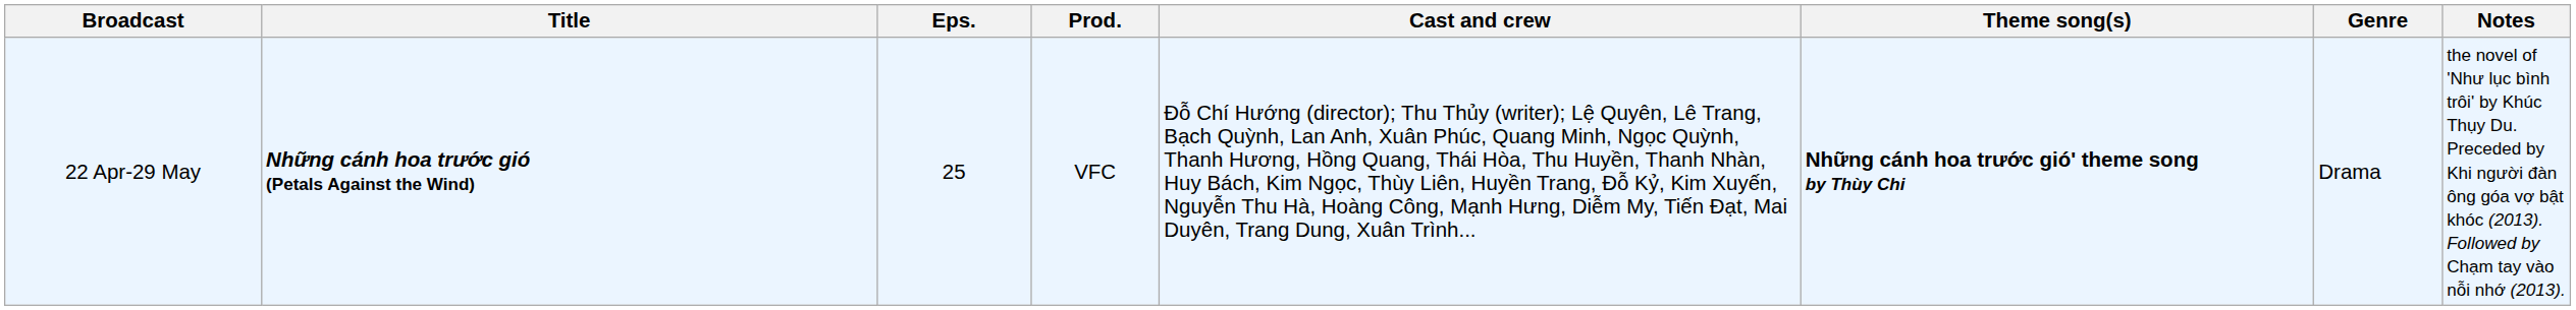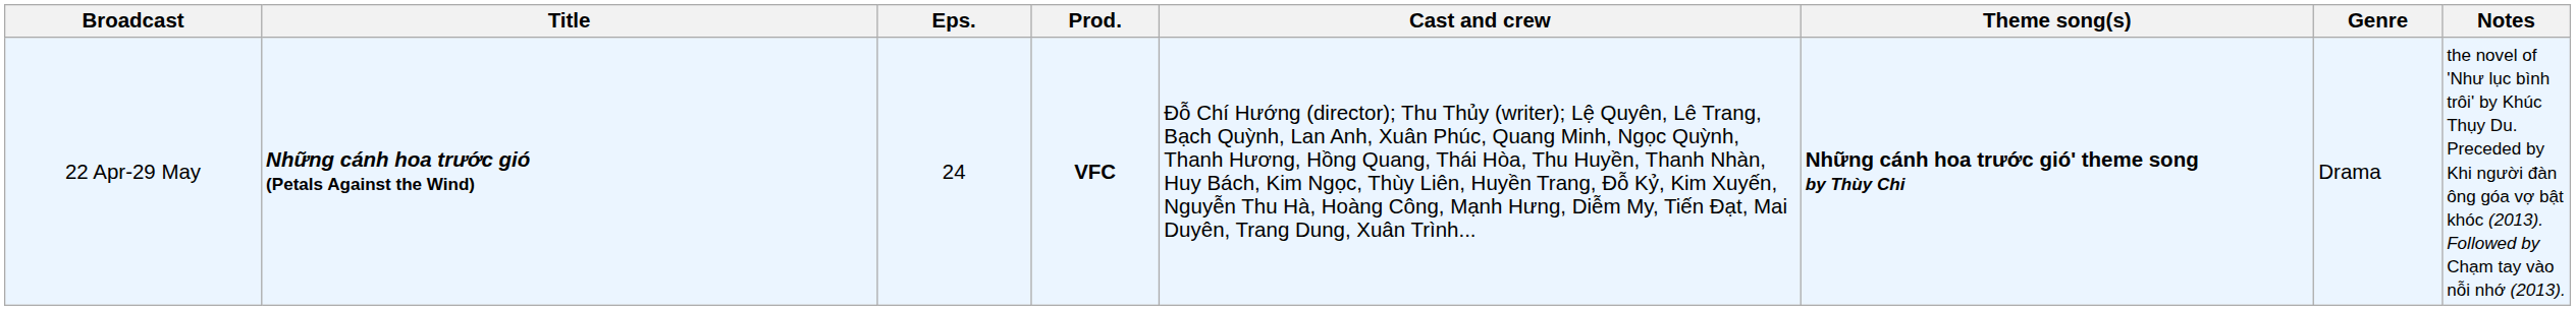 <table class="wikitable sortable">
 <tr>
 <th style="width:10%;">Broadcast</th>
 <th style="width:24%;">Title</th>
 <th style="width:6%;">Eps.</th>
 <th style="width:5%;">Prod.</th>
 <th style="width:25%;">Cast and crew</th>
 <th style="width:20%;">Theme song(s)</th>
 <th style="width:5%;">Genre</th>
 <th style="width:5%;">Notes</th>
 </tr>
 <tr ---- bgcolor="#ebf5ff">
 <td style="text-align:center;">22 Apr-29 May <br></td>
 <td><strong><em>Những cánh hoa trước gió</em> <br><small>(Petals Against the Wind)</small></strong></td>
-<td style="text-align:center;">25</td>
-<td style="text-align:center;">VFC</td>
+<td style="text-align:center;">24</td>
+<td style="text-align:center;"><strong>VFC</strong></td>
 <td>Đỗ Chí Hướng (director); Thu Thủy (writer); Lệ Quyên, Lê Trang, Bạch Quỳnh, Lan Anh, Xuân Phúc, Quang Minh, Ngọc Quỳnh, Thanh Hương, Hồng Quang, Thái Hòa, Thu Huyền, Thanh Nhàn, Huy Bách, Kim Ngọc, Thùy Liên, Huyền Trang, Đỗ Kỷ, Kim Xuyến, Nguyễn Thu Hà, Hoàng Công, Mạnh Hưng, Diễm My, Tiến Đạt, Mai Duyên, Trang Dung, Xuân Trình...</td>
 <td><strong>Những cánh hoa trước gió' theme song<em><br><small>by Thùy Chi</small></td>
 <td>Drama</td>
 <td><small> the novel of 'Như lục bình trôi' by Khúc Thụy Du.<br>Preceded by </em>Khi người đàn ông góa vợ bật khóc<em> (2013).<br>Followed by </em>Chạm tay vào nỗi nhớ<em> (2013).</small></td>
 </tr>
 </table>
